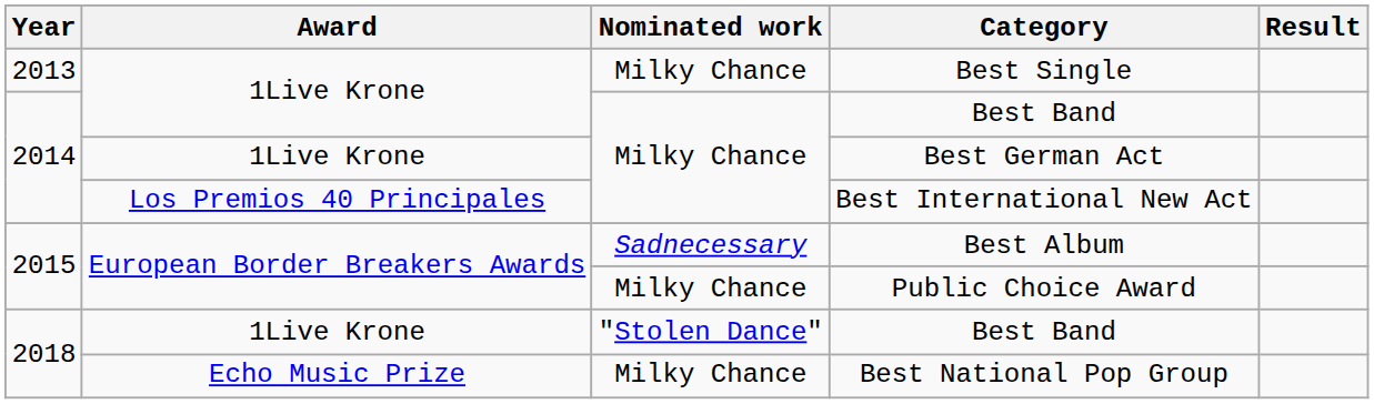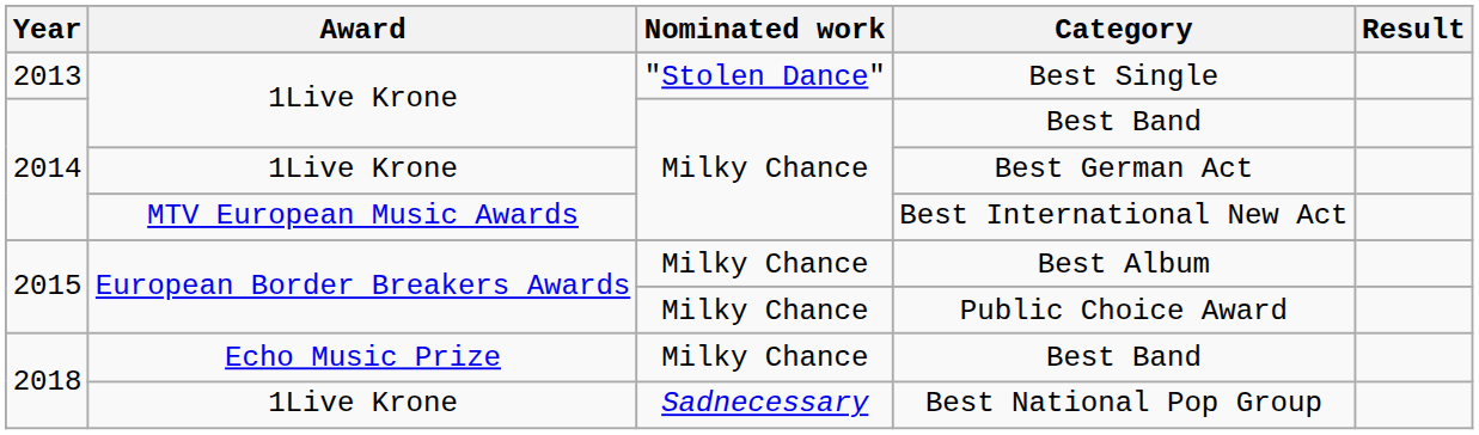 <table class="wikitable plainrowheaders" style="text-align:center;">
 <tr>
 <th>Year</th>
 <th>Award</th>
 <th>Nominated work</th>
 <th>Category</th>
 <th>Result</th>
 </tr>
 <tr>
 <td>2013</td>
 <td rowspan="2">1Live Krone</td>
-<td>Milky Chance</td>
+<td>"<a href='#'>Stolen Dance</a>"</td>
 <td>Best Single</td>
 <td></td>
 </tr>
 <tr>
 <td rowspan="3">2014</td>
 <td rowspan="3">Milky Chance</td>
 <td>Best Band</td>
 <td></td>
 </tr>
 <tr>
 <td>1Live Krone</td>
 <td>Best German Act</td>
 <td></td>
 </tr>
 <tr>
-<td><a href='#'>Los Premios 40 Principales</a></td>
+<td><a href='#'>MTV European Music Awards</a></td>
 <td>Best International New Act</td>
 <td></td>
 </tr>
 <tr>
 <td rowspan="2">2015</td>
 <td rowspan="2"><a href='#'>European Border Breakers Awards</a></td>
-<td><em><a href='#'>Sadnecessary</a></em></td>
+<td>Milky Chance</td>
 <td>Best Album</td>
 <td></td>
 </tr>
 <tr>
 <td>Milky Chance</td>
 <td>Public Choice Award</td>
 <td></td>
 </tr>
 <tr>
 <td rowspan="2">2018</td>
-<td>1Live Krone</td>
-<td>"<a href='#'>Stolen Dance</a>"</td>
+<td><a href='#'>Echo Music Prize</a></td>
+<td>Milky Chance</td>
 <td>Best Band</td>
 <td></td>
 </tr>
 <tr>
-<td><a href='#'>Echo Music Prize</a></td>
-<td>Milky Chance</td>
+<td>1Live Krone</td>
+<td><em><a href='#'>Sadnecessary</a></em></td>
 <td>Best National Pop Group</td>
 <td></td>
 </tr>
 </table>
